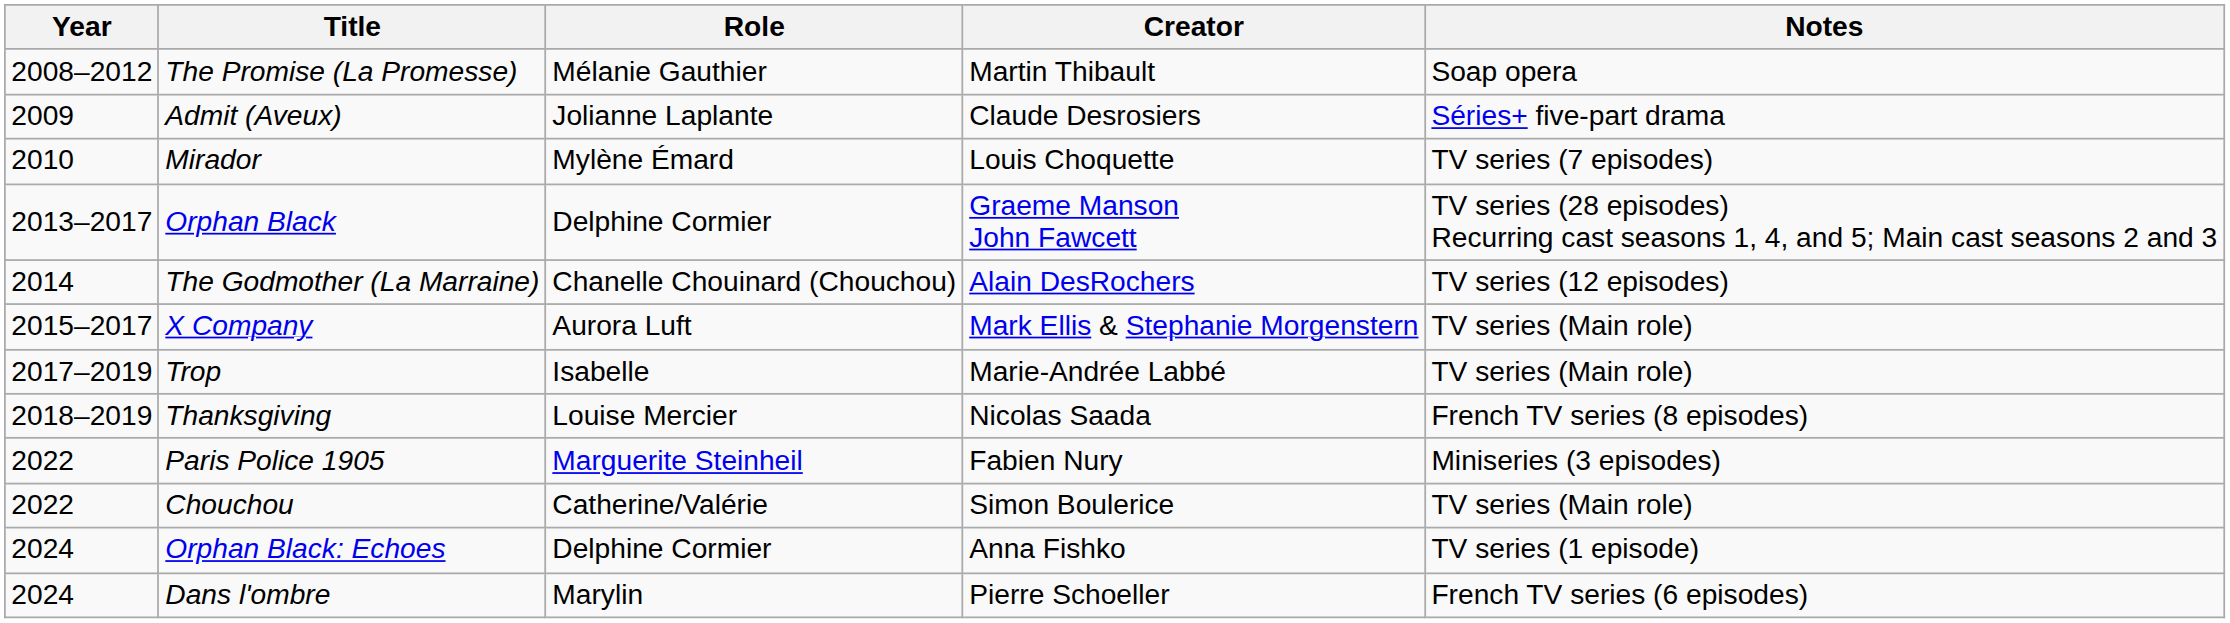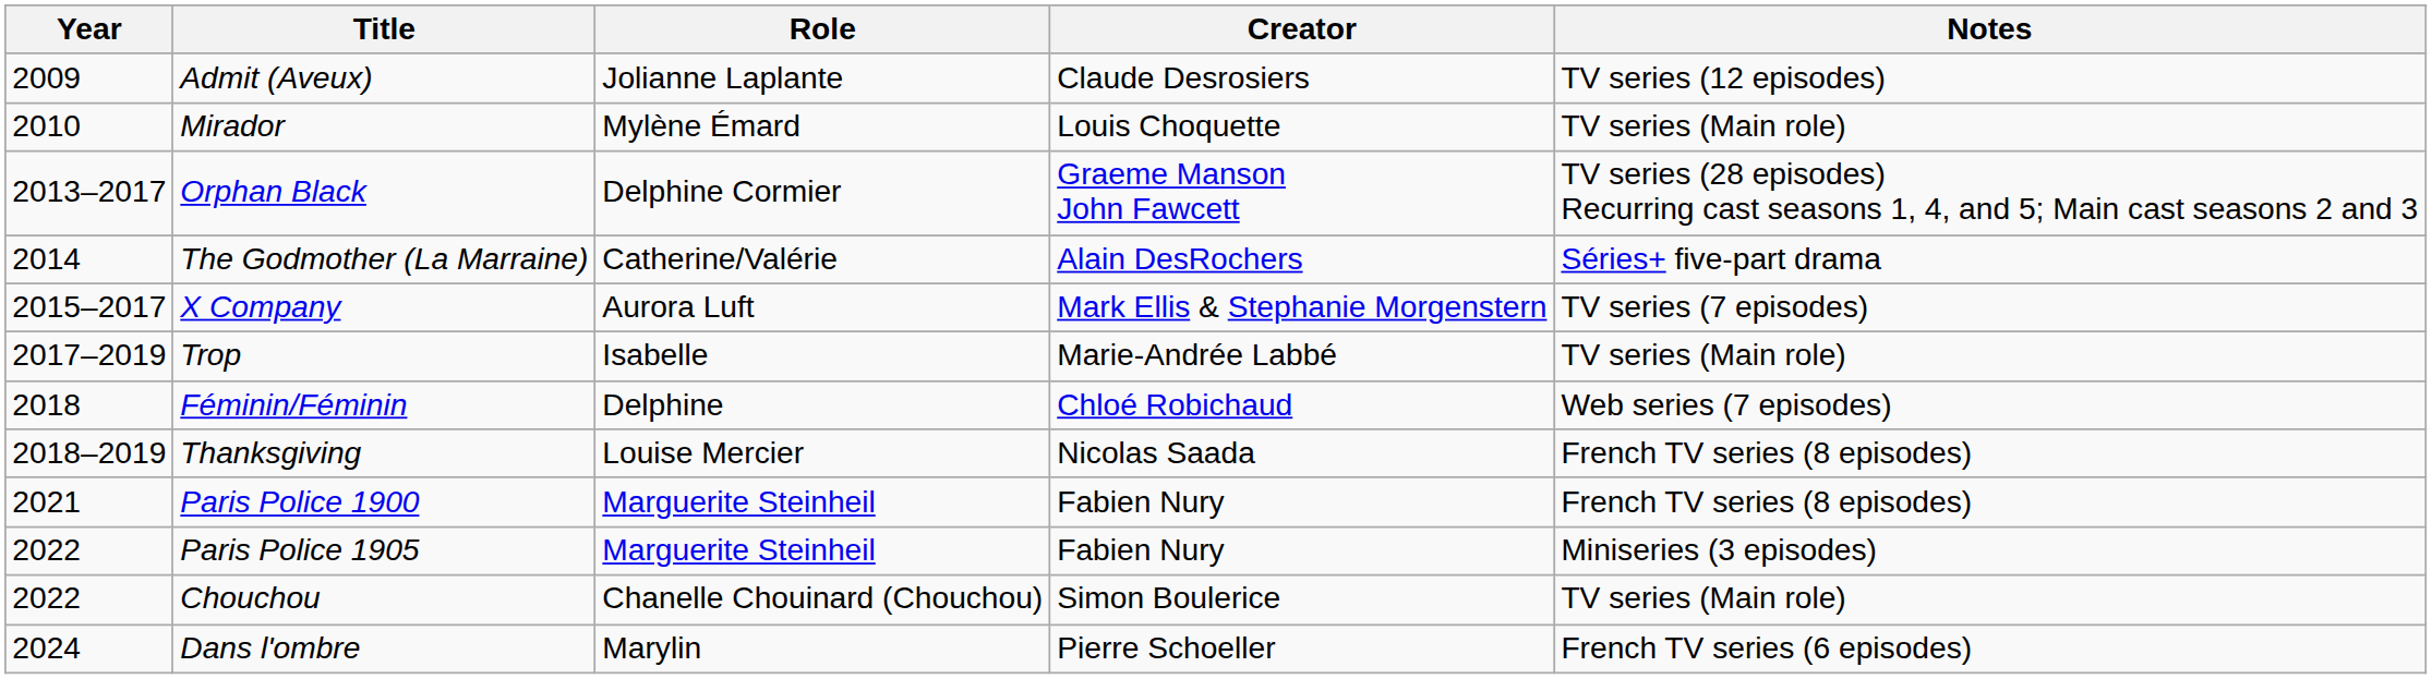 <table class="wikitable sortable">
 <tr>
 <th>Year</th>
 <th>Title</th>
 <th>Role</th>
 <th>Creator</th>
 <th class="unsortable">Notes</th>
 </tr>
 <tr>
-<td>2008–2012</td>
-<td data-sort-value="Promise, The"><em>The Promise (La Promesse)</em></td>
-<td>Mélanie Gauthier</td>
-<td>Martin Thibault</td>
-<td>Soap opera</td>
-</tr>
-<tr>
 <td>2009</td>
 <td><em>Admit (Aveux)</em></td>
 <td>Jolianne Laplante</td>
 <td>Claude Desrosiers</td>
-<td><a href='#'>Séries+</a>  five-part drama</td>
+<td>TV series (12 episodes)</td>
 </tr>
 <tr>
 <td>2010</td>
 <td><em>Mirador</em></td>
 <td>Mylène Émard</td>
 <td>Louis Choquette</td>
-<td>TV series (7 episodes)</td>
+<td>TV series (Main role)</td>
 </tr>
 <tr>
 <td>2013–2017</td>
 <td><em><a href='#'>Orphan Black</a></em></td>
 <td>Delphine Cormier</td>
 <td><a href='#'>Graeme Manson</a><br><a href='#'>John Fawcett</a></td>
 <td>TV series (28 episodes)<br>Recurring cast seasons 1, 4, and 5; Main cast seasons 2 and 3</td>
 </tr>
 <tr>
 <td>2014</td>
 <td data-sort-value="Godmother, The"><em>The Godmother (La Marraine)</em></td>
-<td>Chanelle Chouinard (Chouchou)</td>
+<td>Catherine/Valérie</td>
 <td><a href='#'>Alain DesRochers</a></td>
-<td>TV series (12 episodes)</td>
+<td><a href='#'>Séries+</a>  five-part drama</td>
 </tr>
 <tr>
 <td>2015–2017</td>
 <td><em><a href='#'>X Company</a></em></td>
 <td>Aurora Luft</td>
 <td><a href='#'>Mark Ellis</a> & <a href='#'>Stephanie Morgenstern</a></td>
-<td>TV series (Main role)</td>
+<td>TV series (7 episodes)</td>
 </tr>
 <tr>
 <td>2017–2019</td>
 <td><em>Trop</em></td>
 <td>Isabelle</td>
 <td>Marie-Andrée Labbé</td>
 <td>TV series (Main role)</td>
 </tr>
 <tr>
+<td>2018</td>
+<td><em><a href='#'>Féminin/Féminin</a></em></td>
+<td>Delphine</td>
+<td><a href='#'>Chloé Robichaud</a></td>
+<td>Web series (7 episodes)</td>
+</tr>
+<tr>
 <td>2018–2019</td>
 <td><em>Thanksgiving</em></td>
 <td>Louise Mercier</td>
 <td>Nicolas Saada</td>
+<td>French TV series (8 episodes)</td>
+</tr>
+<tr>
+<td>2021</td>
+<td><em><a href='#'>Paris Police 1900</a></em></td>
+<td><a href='#'>Marguerite Steinheil</a></td>
+<td>Fabien Nury</td>
 <td>French TV series (8 episodes)</td>
 </tr>
 <tr>
 <td>2022</td>
 <td><em>Paris Police 1905</em></td>
 <td><a href='#'>Marguerite Steinheil</a></td>
 <td>Fabien Nury</td>
 <td>Miniseries (3 episodes)</td>
 </tr>
 <tr>
 <td>2022</td>
 <td><em>Chouchou</em></td>
-<td>Catherine/Valérie</td>
+<td>Chanelle Chouinard (Chouchou)</td>
 <td>Simon Boulerice</td>
 <td>TV series (Main role)</td>
-</tr>
-<tr>
-<td>2024</td>
-<td><em><a href='#'>Orphan Black: Echoes</a></em></td>
-<td>Delphine Cormier</td>
-<td>Anna Fishko</td>
-<td>TV series (1 episode)</td>
 </tr>
 <tr>
 <td>2024</td>
 <td><em>Dans l'ombre</em></td>
 <td>Marylin</td>
 <td>Pierre Schoeller</td>
 <td>French TV series (6 episodes)</td>
 </tr>
 </table>
